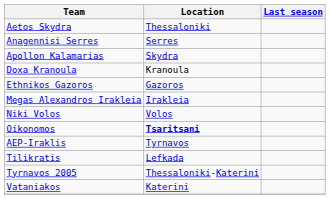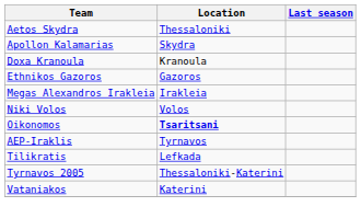 <table class="wikitable sortable">
 <tr>
 <th>Team</th>
 <th>Location</th>
 <th><a href='#'>Last season</a></th>
 </tr>
 <tr>
 <td><a href='#'>Aetos Skydra</a></td>
 <td><a href='#'>Thessaloniki</a></td>
-<td></td>
-</tr>
-<tr>
-<td><a href='#'>Anagennisi Serres</a></td>
-<td><a href='#'>Serres</a></td>
 <td></td>
 </tr>
 <tr>
 <td><a href='#'>Apollon Kalamarias</a></td>
 <td><a href='#'>Skydra</a></td>
 <td></td>
 </tr>
 <tr>
 <td><a href='#'>Doxa Kranoula</a></td>
 <td>Kranoula</td>
 <td></td>
 </tr>
 <tr>
 <td><a href='#'>Ethnikos Gazoros</a></td>
 <td><a href='#'>Gazoros</a></td>
 <td></td>
 </tr>
 <tr>
 <td><a href='#'>Megas Alexandros Irakleia</a></td>
 <td><a href='#'>Irakleia</a></td>
 <td></td>
 </tr>
 <tr>
 <td><a href='#'>Niki Volos</a></td>
 <td><a href='#'>Volos</a></td>
 <td></td>
 </tr>
 <tr>
 <td><a href='#'>Oikonomos</a></td>
 <td><strong><a href='#'>Tsaritsani</a></strong></td>
 <td></td>
 </tr>
 <tr>
 <td><a href='#'>AEP-Iraklis</a></td>
 <td><a href='#'>Tyrnavos</a></td>
 <td></td>
 </tr>
 <tr>
 <td><a href='#'>Tilikratis</a></td>
 <td><a href='#'>Lefkada</a></td>
 <td></td>
 </tr>
 <tr>
 <td><a href='#'>Tyrnavos 2005</a></td>
 <td><a href='#'>Thessaloniki</a>-<a href='#'>Katerini</a></td>
 <td></td>
 </tr>
 <tr>
 <td><a href='#'>Vataniakos</a></td>
 <td><a href='#'>Katerini</a></td>
 <td></td>
 </tr>
 <tr>
 </tr>
 </table>
